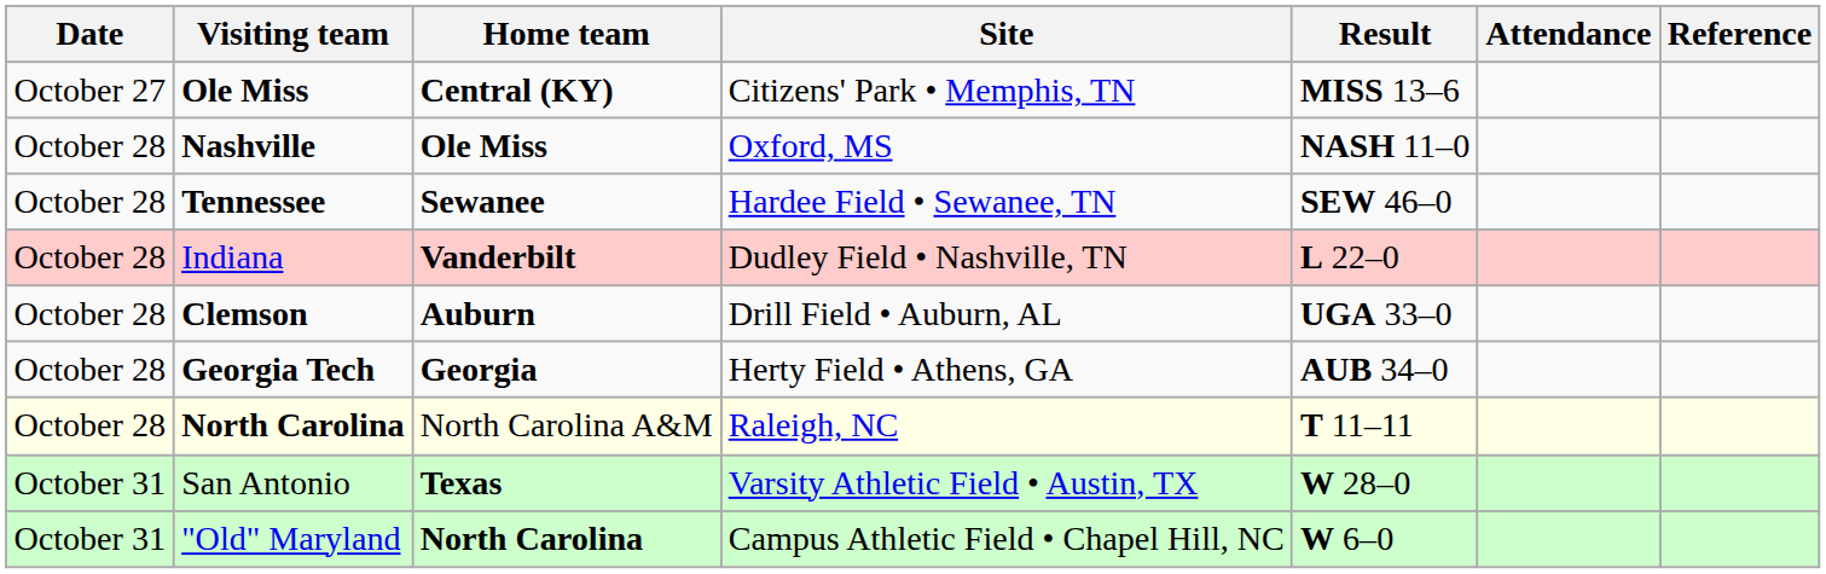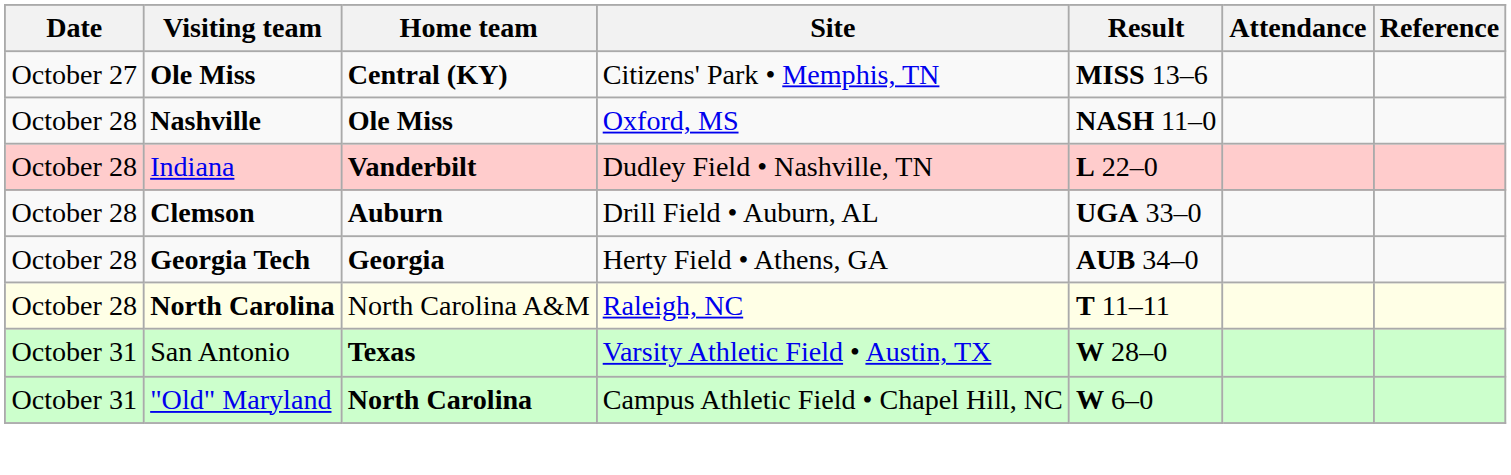 <table class="wikitable" style="font-size:95%;">
 <tr>
 <th>Date</th>
 <th>Visiting team</th>
 <th>Home team</th>
 <th>Site</th>
 <th>Result</th>
 <th>Attendance</th>
 <th class="unsortable">Reference</th>
 </tr>
 <tr bgcolor=>
 <td>October 27</td>
 <td><strong>Ole Miss</strong></td>
 <td><strong>Central (KY)</strong></td>
 <td>Citizens' Park • <a href='#'>Memphis, TN</a></td>
 <td><strong>MISS</strong> 13–6</td>
 <td></td>
 <td></td>
 </tr>
 <tr bgcolor=>
 <td>October 28</td>
 <td><strong>Nashville</strong></td>
 <td><strong>Ole Miss</strong></td>
 <td><a href='#'>Oxford, MS</a></td>
 <td><strong>NASH</strong> 11–0</td>
-<td></td>
-<td></td>
-</tr>
-<tr bgcolor=>
-<td>October 28</td>
-<td><strong>Tennessee</strong></td>
-<td><strong>Sewanee</strong></td>
-<td><a href='#'>Hardee Field</a> • <a href='#'>Sewanee, TN</a></td>
-<td><strong>SEW</strong> 46–0</td>
 <td></td>
 <td></td>
 </tr>
 <tr bgcolor=ffcccc>
 <td>October 28</td>
 <td><a href='#'>Indiana</a></td>
 <td><strong>Vanderbilt</strong></td>
 <td>Dudley Field • Nashville, TN</td>
 <td><strong>L</strong> 22–0</td>
 <td></td>
 <td></td>
 </tr>
 <tr bgcolor=>
 <td>October 28</td>
 <td><strong>Clemson</strong></td>
 <td><strong>Auburn</strong></td>
 <td>Drill Field • Auburn, AL</td>
 <td><strong>UGA</strong> 33–0</td>
 <td></td>
 <td></td>
 </tr>
 <tr bgcolor=>
 <td>October 28</td>
 <td><strong>Georgia Tech</strong></td>
 <td><strong>Georgia</strong></td>
 <td>Herty Field • Athens, GA</td>
 <td><strong>AUB</strong> 34–0</td>
 <td></td>
 <td></td>
 </tr>
 <tr bgcolor=ffffe6>
 <td>October 28</td>
 <td><strong>North Carolina</strong></td>
 <td>North Carolina A&M</td>
 <td><a href='#'>Raleigh, NC</a></td>
 <td><strong>T</strong> 11–11</td>
 <td></td>
 <td></td>
 </tr>
 <tr bgcolor=ccffcc>
 <td>October 31</td>
 <td>San Antonio</td>
 <td><strong>Texas</strong></td>
 <td><a href='#'>Varsity Athletic Field</a> • <a href='#'>Austin, TX</a></td>
 <td><strong>W</strong> 28–0</td>
 <td></td>
 <td></td>
 </tr>
 <tr bgcolor=ccffcc>
 <td>October 31</td>
 <td><a href='#'>"Old" Maryland</a></td>
 <td><strong>North Carolina</strong></td>
 <td>Campus Athletic Field • Chapel Hill, NC</td>
 <td><strong>W</strong> 6–0</td>
 <td></td>
 <td></td>
 </tr>
 </table>
